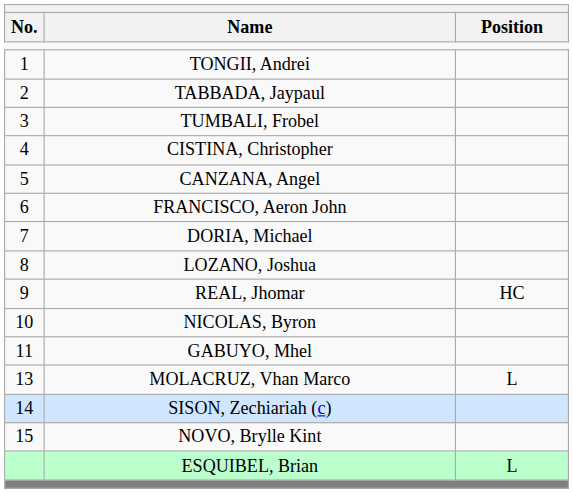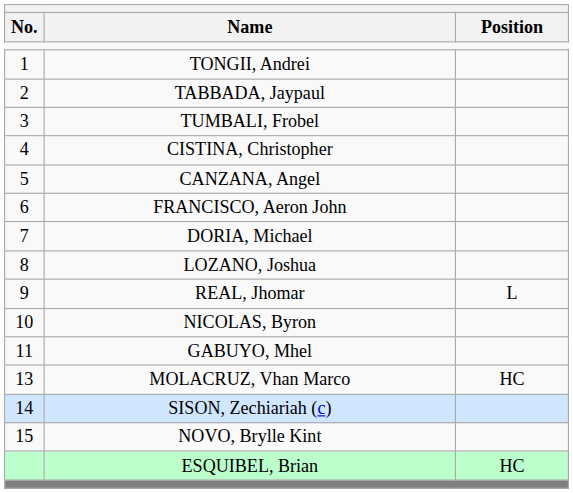 <table class='wikitable mw-collapsible mw-collapsed' style="text-align: center; width: 500px; border: none">
 <tr>
 <th style='text-align: left;' colspan=3></th>
 </tr>
 <tr>
 <th style='width: 7%;'>No.</th>
 <th>Name</th>
 <th style='width: 20%;'>Position</th>
 </tr>
 <tr>
 <td style='border: none;'></td>
 </tr>
 <tr>
 <td>1</td>
 <td>TONGII, Andrei</td>
 <td></td>
 </tr>
 <tr>
 <td>2</td>
 <td>TABBADA, Jaypaul</td>
 <td></td>
 </tr>
 <tr>
 <td>3</td>
 <td>TUMBALI, Frobel</td>
 <td></td>
 </tr>
 <tr>
 <td>4</td>
 <td>CISTINA, Christopher</td>
 <td></td>
 </tr>
 <tr>
 <td>5</td>
 <td>CANZANA, Angel</td>
 <td></td>
 </tr>
 <tr>
 <td>6</td>
 <td>FRANCISCO, Aeron John</td>
 <td></td>
 </tr>
 <tr>
 <td>7</td>
 <td>DORIA, Michael</td>
 <td></td>
 </tr>
 <tr>
 <td>8</td>
 <td>LOZANO, Joshua</td>
 <td></td>
 </tr>
 <tr>
 <td>9</td>
 <td>REAL, Jhomar</td>
-<td>HC</td>
+<td>L</td>
 </tr>
 <tr>
 <td>10</td>
 <td>NICOLAS, Byron</td>
 <td></td>
 </tr>
 <tr>
 <td>11</td>
 <td>GABUYO, Mhel</td>
 <td></td>
 </tr>
 <tr>
 <td>13</td>
 <td>MOLACRUZ, Vhan Marco</td>
-<td>L</td>
+<td>HC</td>
 </tr>
 <tr bgcolor=#D0E6FF>
 <td>14</td>
 <td>SISON, Zechiariah (<a href='#'>c</a>)</td>
 <td></td>
 </tr>
 <tr>
 <td>15</td>
 <td>NOVO, Brylle Kint</td>
 <td></td>
 </tr>
 <tr bgcolor=#BBFFCC>
 <td></td>
 <td>ESQUIBEL, Brian</td>
-<td>L</td>
+<td>HC</td>
 </tr>
 <tr>
 <th style='background: grey;' colspan=3></th>
 </tr>
 </table>
